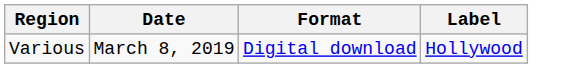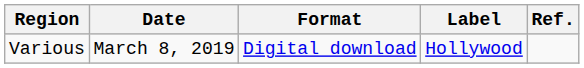 <table class="wikitable">
 <tr>
 <th>Region</th>
 <th>Date</th>
 <th>Format</th>
 <th>Label</th>
+<th>Ref.</th>
 </tr>
 <tr>
 <td>Various</td>
 <td>March 8, 2019</td>
 <td><a href='#'>Digital download</a></td>
 <td><a href='#'>Hollywood</a></td>
+<td></td>
 </tr>
 </table>
